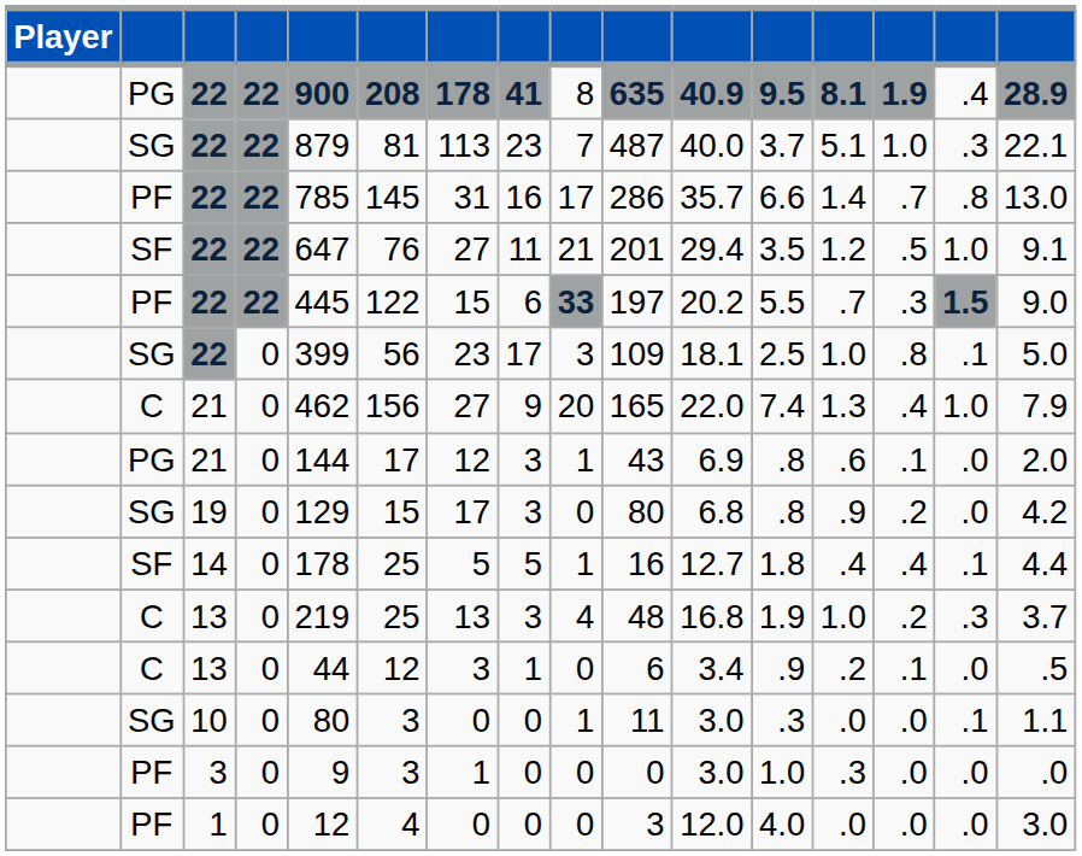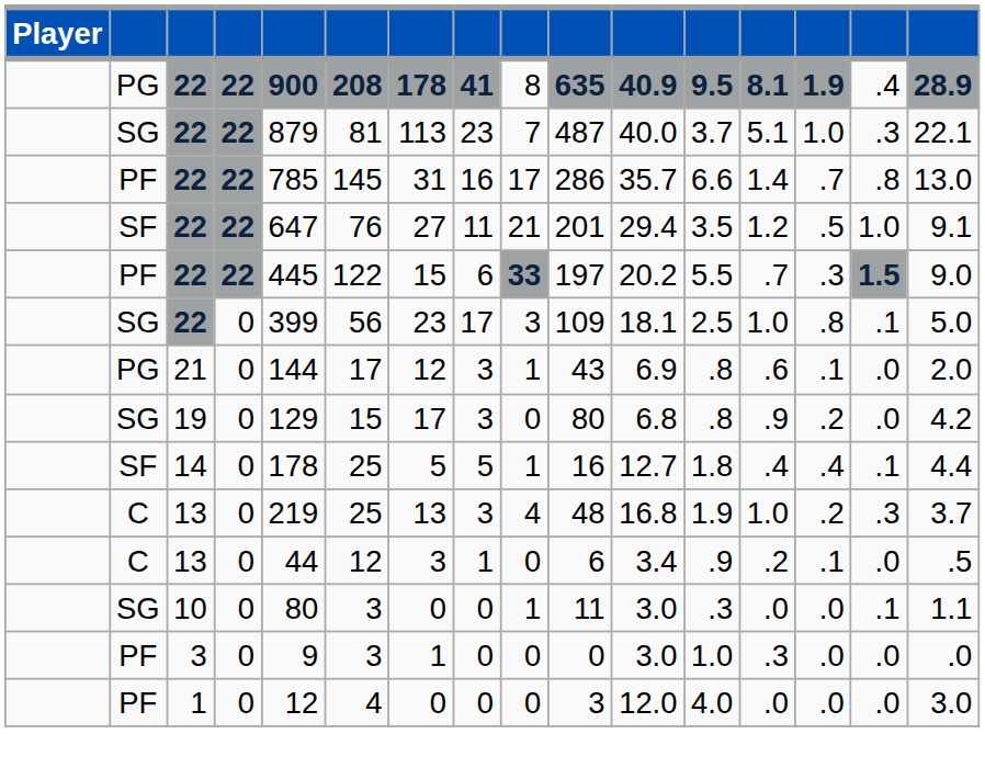 <table class="wikitable sortable" style="font-size: 95%; text-align:right;">
 <tr>
 <th style="background:#0050B5; color:#FFFFFF; border-top:#9EA2A2 3px solid; border-bottom:#9EA2A2 3px solid;">Player</th>
 <th style="background:#0050B5; color:#FFFFFF; border-top:#9EA2A2 3px solid; border-bottom:#9EA2A2 3px solid;"></th>
 <th style="background:#0050B5; color:#FFFFFF; border-top:#9EA2A2 3px solid; border-bottom:#9EA2A2 3px solid;"></th>
 <th style="background:#0050B5; color:#FFFFFF; border-top:#9EA2A2 3px solid; border-bottom:#9EA2A2 3px solid;"></th>
 <th style="background:#0050B5; color:#FFFFFF; border-top:#9EA2A2 3px solid; border-bottom:#9EA2A2 3px solid;"></th>
 <th style="background:#0050B5; color:#FFFFFF; border-top:#9EA2A2 3px solid; border-bottom:#9EA2A2 3px solid;"></th>
 <th style="background:#0050B5; color:#FFFFFF; border-top:#9EA2A2 3px solid; border-bottom:#9EA2A2 3px solid;"></th>
 <th style="background:#0050B5; color:#FFFFFF; border-top:#9EA2A2 3px solid; border-bottom:#9EA2A2 3px solid;"></th>
 <th style="background:#0050B5; color:#FFFFFF; border-top:#9EA2A2 3px solid; border-bottom:#9EA2A2 3px solid;"></th>
 <th style="background:#0050B5; color:#FFFFFF; border-top:#9EA2A2 3px solid; border-bottom:#9EA2A2 3px solid;"></th>
 <th style="background:#0050B5; color:#FFFFFF; border-top:#9EA2A2 3px solid; border-bottom:#9EA2A2 3px solid;"></th>
 <th style="background:#0050B5; color:#FFFFFF; border-top:#9EA2A2 3px solid; border-bottom:#9EA2A2 3px solid;"></th>
 <th style="background:#0050B5; color:#FFFFFF; border-top:#9EA2A2 3px solid; border-bottom:#9EA2A2 3px solid;"></th>
 <th style="background:#0050B5; color:#FFFFFF; border-top:#9EA2A2 3px solid; border-bottom:#9EA2A2 3px solid;"></th>
 <th style="background:#0050B5; color:#FFFFFF; border-top:#9EA2A2 3px solid; border-bottom:#9EA2A2 3px solid;"></th>
 <th style="background:#0050B5; color:#FFFFFF; border-top:#9EA2A2 3px solid; border-bottom:#9EA2A2 3px solid;"></th>
 </tr>
 <tr>
 <td style="text-align:left;"></td>
 <td style="text-align:center;">PG</td>
 <td style="background:#9EA2A2; color:#0C2340;"><strong>22</strong></td>
 <td style="background:#9EA2A2; color:#0C2340;"><strong>22</strong></td>
 <td style="background:#9EA2A2; color:#0C2340;"><strong>900</strong></td>
 <td style="background:#9EA2A2; color:#0C2340;"><strong>208</strong></td>
 <td style="background:#9EA2A2; color:#0C2340;"><strong>178</strong></td>
 <td style="background:#9EA2A2; color:#0C2340;"><strong>41</strong></td>
 <td>8</td>
 <td style="background:#9EA2A2; color:#0C2340;"><strong>635</strong></td>
 <td style="background:#9EA2A2; color:#0C2340;"><strong>40.9</strong></td>
 <td style="background:#9EA2A2; color:#0C2340;"><strong>9.5</strong></td>
 <td style="background:#9EA2A2; color:#0C2340;"><strong>8.1</strong></td>
 <td style="background:#9EA2A2; color:#0C2340;"><strong>1.9</strong></td>
 <td>.4</td>
 <td style="background:#9EA2A2; color:#0C2340;"><strong>28.9</strong></td>
 </tr>
 <tr>
 <td style="text-align:left;"></td>
 <td style="text-align:center;">SG</td>
 <td style="background:#9EA2A2; color:#0C2340;"><strong>22</strong></td>
 <td style="background:#9EA2A2; color:#0C2340;"><strong>22</strong></td>
 <td>879</td>
 <td>81</td>
 <td>113</td>
 <td>23</td>
 <td>7</td>
 <td>487</td>
 <td>40.0</td>
 <td>3.7</td>
 <td>5.1</td>
 <td>1.0</td>
 <td>.3</td>
 <td>22.1</td>
 </tr>
 <tr>
 <td style="text-align:left;"></td>
 <td style="text-align:center;">PF</td>
 <td style="background:#9EA2A2; color:#0C2340;"><strong>22</strong></td>
 <td style="background:#9EA2A2; color:#0C2340;"><strong>22</strong></td>
 <td>785</td>
 <td>145</td>
 <td>31</td>
 <td>16</td>
 <td>17</td>
 <td>286</td>
 <td>35.7</td>
 <td>6.6</td>
 <td>1.4</td>
 <td>.7</td>
 <td>.8</td>
 <td>13.0</td>
 </tr>
 <tr>
 <td style="text-align:left;"></td>
 <td style="text-align:center;">SF</td>
 <td style="background:#9EA2A2; color:#0C2340;"><strong>22</strong></td>
 <td style="background:#9EA2A2; color:#0C2340;"><strong>22</strong></td>
 <td>647</td>
 <td>76</td>
 <td>27</td>
 <td>11</td>
 <td>21</td>
 <td>201</td>
 <td>29.4</td>
 <td>3.5</td>
 <td>1.2</td>
 <td>.5</td>
 <td>1.0</td>
 <td>9.1</td>
 </tr>
 <tr>
 <td style="text-align:left;"></td>
 <td style="text-align:center;">PF</td>
 <td style="background:#9EA2A2; color:#0C2340;"><strong>22</strong></td>
 <td style="background:#9EA2A2; color:#0C2340;"><strong>22</strong></td>
 <td>445</td>
 <td>122</td>
 <td>15</td>
 <td>6</td>
 <td style="background:#9EA2A2; color:#0C2340;"><strong>33</strong></td>
 <td>197</td>
 <td>20.2</td>
 <td>5.5</td>
 <td>.7</td>
 <td>.3</td>
 <td style="background:#9EA2A2; color:#0C2340;"><strong>1.5</strong></td>
 <td>9.0</td>
 </tr>
 <tr>
 <td style="text-align:left;"></td>
 <td style="text-align:center;">SG</td>
 <td style="background:#9EA2A2; color:#0C2340;"><strong>22</strong></td>
 <td>0</td>
 <td>399</td>
 <td>56</td>
 <td>23</td>
 <td>17</td>
 <td>3</td>
 <td>109</td>
 <td>18.1</td>
 <td>2.5</td>
 <td>1.0</td>
 <td>.8</td>
 <td>.1</td>
 <td>5.0</td>
-</tr>
-<tr>
-<td style="text-align:left;"></td>
-<td style="text-align:center;">C</td>
-<td>21</td>
-<td>0</td>
-<td>462</td>
-<td>156</td>
-<td>27</td>
-<td>9</td>
-<td>20</td>
-<td>165</td>
-<td>22.0</td>
-<td>7.4</td>
-<td>1.3</td>
-<td>.4</td>
-<td>1.0</td>
-<td>7.9</td>
 </tr>
 <tr>
 <td style="text-align:left;"></td>
 <td style="text-align:center;">PG</td>
 <td>21</td>
 <td>0</td>
 <td>144</td>
 <td>17</td>
 <td>12</td>
 <td>3</td>
 <td>1</td>
 <td>43</td>
 <td>6.9</td>
 <td>.8</td>
 <td>.6</td>
 <td>.1</td>
 <td>.0</td>
 <td>2.0</td>
 </tr>
 <tr>
 <td style="text-align:left;"></td>
 <td style="text-align:center;">SG</td>
 <td>19</td>
 <td>0</td>
 <td>129</td>
 <td>15</td>
 <td>17</td>
 <td>3</td>
 <td>0</td>
 <td>80</td>
 <td>6.8</td>
 <td>.8</td>
 <td>.9</td>
 <td>.2</td>
 <td>.0</td>
 <td>4.2</td>
 </tr>
 <tr>
 <td style="text-align:left;"></td>
 <td style="text-align:center;">SF</td>
 <td>14</td>
 <td>0</td>
 <td>178</td>
 <td>25</td>
 <td>5</td>
 <td>5</td>
 <td>1</td>
 <td>16</td>
 <td>12.7</td>
 <td>1.8</td>
 <td>.4</td>
 <td>.4</td>
 <td>.1</td>
 <td>4.4</td>
 </tr>
 <tr>
 <td style="text-align:left;"></td>
 <td style="text-align:center;">C</td>
 <td>13</td>
 <td>0</td>
 <td>219</td>
 <td>25</td>
 <td>13</td>
 <td>3</td>
 <td>4</td>
 <td>48</td>
 <td>16.8</td>
 <td>1.9</td>
 <td>1.0</td>
 <td>.2</td>
 <td>.3</td>
 <td>3.7</td>
 </tr>
 <tr>
 <td style="text-align:left;"></td>
 <td style="text-align:center;">C</td>
 <td>13</td>
 <td>0</td>
 <td>44</td>
 <td>12</td>
 <td>3</td>
 <td>1</td>
 <td>0</td>
 <td>6</td>
 <td>3.4</td>
 <td>.9</td>
 <td>.2</td>
 <td>.1</td>
 <td>.0</td>
 <td>.5</td>
 </tr>
 <tr>
 <td style="text-align:left;"></td>
 <td style="text-align:center;">SG</td>
 <td>10</td>
 <td>0</td>
 <td>80</td>
 <td>3</td>
 <td>0</td>
 <td>0</td>
 <td>1</td>
 <td>11</td>
 <td>3.0</td>
 <td>.3</td>
 <td>.0</td>
 <td>.0</td>
 <td>.1</td>
 <td>1.1</td>
 </tr>
 <tr>
 <td style="text-align:left;"></td>
 <td style="text-align:center;">PF</td>
 <td>3</td>
 <td>0</td>
 <td>9</td>
 <td>3</td>
 <td>1</td>
 <td>0</td>
 <td>0</td>
 <td>0</td>
 <td>3.0</td>
 <td>1.0</td>
 <td>.3</td>
 <td>.0</td>
 <td>.0</td>
 <td>.0</td>
 </tr>
 <tr>
 <td style="text-align:left;"></td>
 <td style="text-align:center;">PF</td>
 <td>1</td>
 <td>0</td>
 <td>12</td>
 <td>4</td>
 <td>0</td>
 <td>0</td>
 <td>0</td>
 <td>3</td>
 <td>12.0</td>
 <td>4.0</td>
 <td>.0</td>
 <td>.0</td>
 <td>.0</td>
 <td>3.0</td>
 </tr>
 </table>
